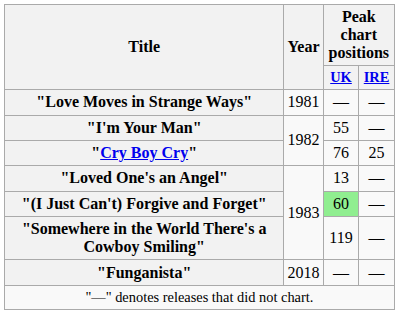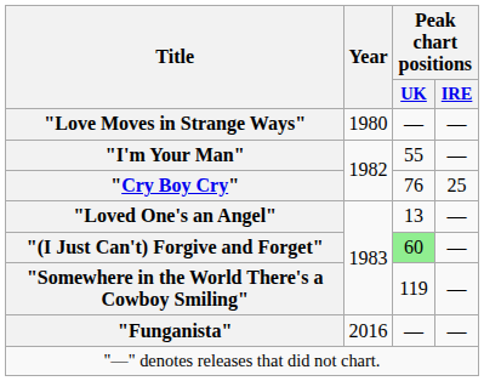 <table class="wikitable plainrowheaders" style="text-align:center;">
 <tr>
 <th rowspan="2" scope="col" style="width:17em;">Title</th>
 <th rowspan="2" scope="col" style="width:2em;">Year</th>
 <th colspan="2">Peak chart positions</th>
 </tr>
 <tr>
 <th scope="col" style="width:2em;font-size:90%;"><a href='#'>UK</a><br></th>
 <th scope="col" style="width:2em;font-size:90%;"><a href='#'>IRE</a><br></th>
 </tr>
 <tr>
 <th scope="row">"Love Moves in Strange Ways"</th>
-<td>1981</td>
+<td>1980</td>
 <td>—</td>
 <td>—</td>
 </tr>
 <tr>
 <th scope="row">"I'm Your Man"</th>
 <td rowspan="2">1982</td>
 <td>55</td>
 <td>—</td>
 </tr>
 <tr>
 <th scope="row">"<a href='#'>Cry Boy Cry</a>"</th>
 <td>76</td>
 <td>25</td>
 </tr>
 <tr>
 <th scope="row">"Loved One's an Angel"</th>
 <td rowspan="3">1983</td>
 <td>13</td>
 <td>—</td>
 </tr>
 <tr>
 <th scope="row">"(I Just Can't) Forgive and Forget"</th>
 <td style="background: lightgreen;">60</td>
 <td>—</td>
 </tr>
 <tr>
 <th scope="row">"Somewhere in the World There's a Cowboy Smiling"</th>
 <td>119</td>
 <td>—</td>
 </tr>
 <tr>
 <th scope="row">"Funganista"</th>
-<td>2018</td>
+<td>2016</td>
 <td>—</td>
 <td>—</td>
 </tr>
 <tr>
 <td colspan="4" style="font-size:90%">"—" denotes releases that did not chart.</td>
 </tr>
 </table>
